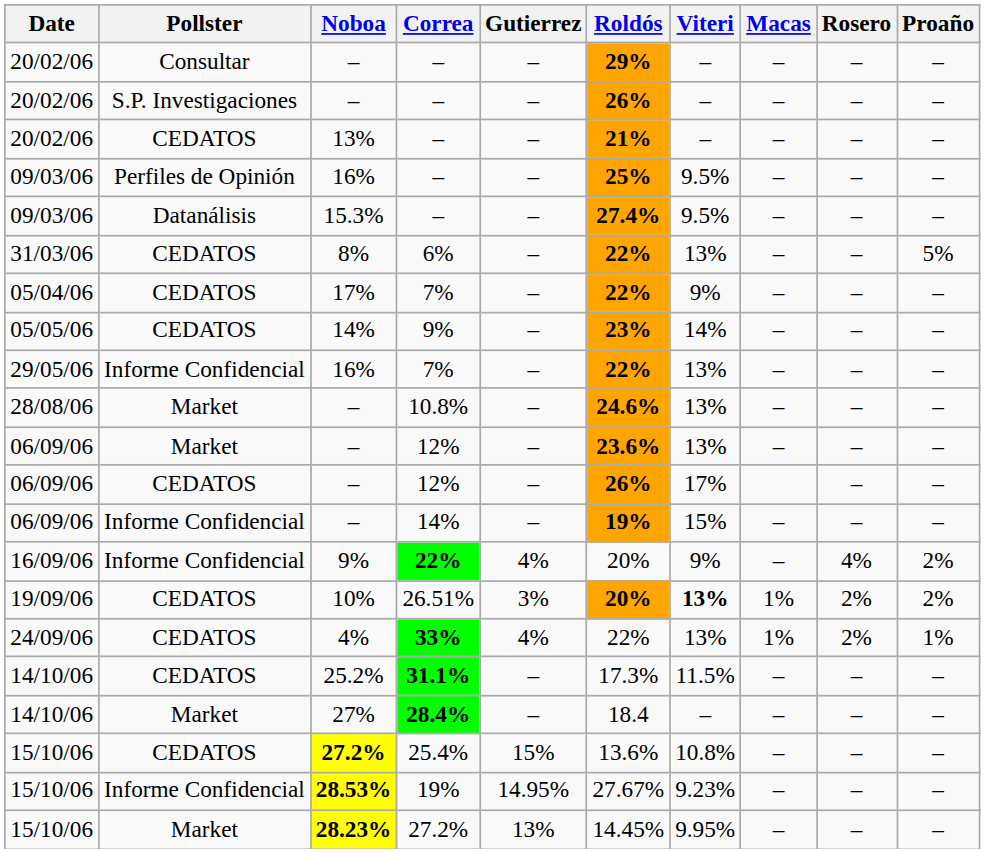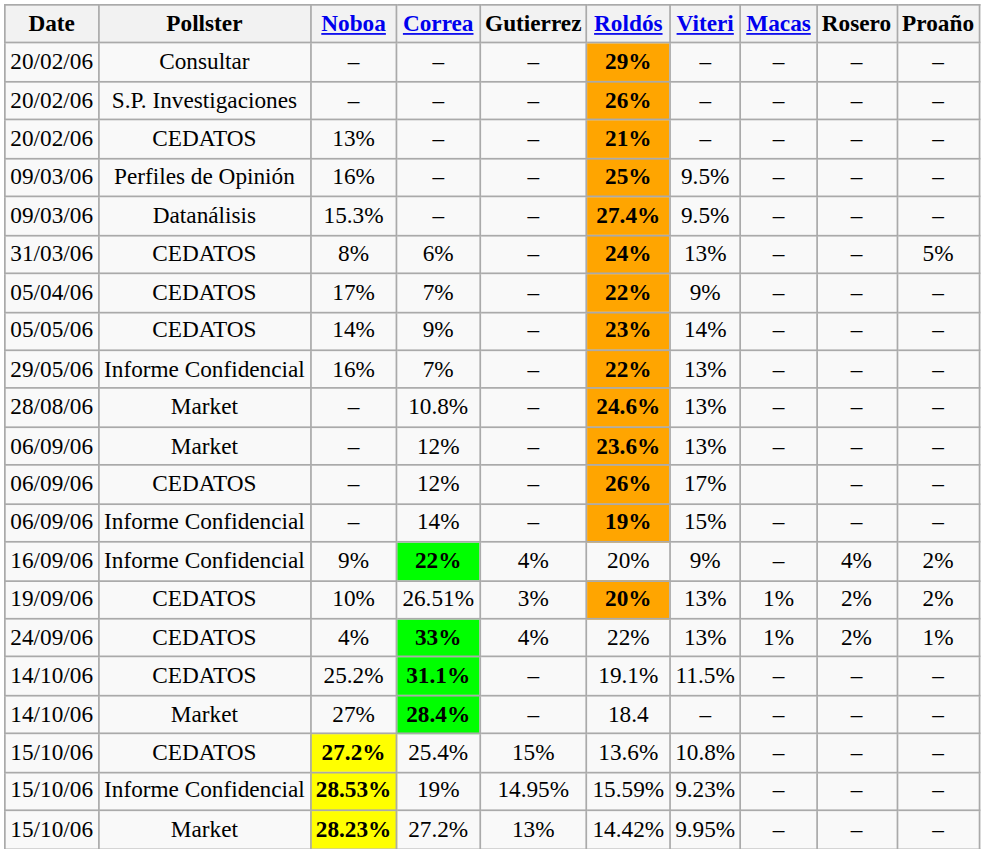 <table class="wikitable" style="font-size:85%;text-align:center;">
 <tr>
 <th>Date</th>
 <th>Pollster</th>
 <th><a href='#'>Noboa</a></th>
 <th><a href='#'>Correa</a></th>
 <th>Gutierrez</th>
 <th><a href='#'>Roldós</a></th>
 <th><a href='#'>Viteri</a></th>
 <th><a href='#'>Macas</a></th>
 <th>Rosero</th>
 <th>Proaño</th>
 </tr>
 <tr>
 <td>20/02/06</td>
 <td>Consultar</td>
 <td>–</td>
 <td>–</td>
 <td>–</td>
 <td style="background:orange"><strong>29%</strong></td>
 <td>–</td>
 <td>–</td>
 <td>–</td>
 <td>–</td>
 </tr>
 <tr>
 <td>20/02/06</td>
 <td>S.P. Investigaciones</td>
 <td>–</td>
 <td>–</td>
 <td>–</td>
 <td style="background:orange"><strong>26%</strong></td>
 <td>–</td>
 <td>–</td>
 <td>–</td>
 <td>–</td>
 </tr>
 <tr>
 <td>20/02/06</td>
 <td>CEDATOS</td>
 <td>13%</td>
 <td>–</td>
 <td>–</td>
 <td style="background:orange"><strong>21%</strong></td>
 <td>–</td>
 <td>–</td>
 <td>–</td>
 <td>–</td>
 </tr>
 <tr>
 <td>09/03/06</td>
 <td>Perfiles de Opinión</td>
 <td>16%</td>
 <td>–</td>
 <td>–</td>
 <td style="background:orange"><strong>25%</strong></td>
 <td>9.5%</td>
 <td>–</td>
 <td>–</td>
 <td>–</td>
 </tr>
 <tr>
 <td>09/03/06</td>
 <td>Datanálisis</td>
 <td>15.3%</td>
 <td>–</td>
 <td>–</td>
 <td style="background:orange"><strong>27.4%</strong></td>
 <td>9.5%</td>
 <td>–</td>
 <td>–</td>
 <td>–</td>
 </tr>
 <tr>
 <td>31/03/06</td>
 <td>CEDATOS</td>
 <td>8%</td>
 <td>6%</td>
 <td>–</td>
-<td style="background:orange"><strong>22%</strong></td>
+<td style="background:orange"><strong>24%</strong></td>
 <td>13%</td>
 <td>–</td>
 <td>–</td>
 <td>5%</td>
 </tr>
 <tr>
 <td>05/04/06</td>
 <td>CEDATOS</td>
 <td>17%</td>
 <td>7%</td>
 <td>–</td>
 <td style="background:orange"><strong>22%</strong></td>
 <td>9%</td>
 <td>–</td>
 <td>–</td>
 <td>–</td>
 </tr>
 <tr>
 <td>05/05/06</td>
 <td>CEDATOS</td>
 <td>14%</td>
 <td>9%</td>
 <td>–</td>
 <td style="background:orange"><strong>23%</strong></td>
 <td>14%</td>
 <td>–</td>
 <td>–</td>
 <td>–</td>
 </tr>
 <tr>
 <td>29/05/06</td>
 <td>Informe Confidencial</td>
 <td>16%</td>
 <td>7%</td>
 <td>–</td>
 <td style="background:orange"><strong>22%</strong></td>
 <td>13%</td>
 <td>–</td>
 <td>–</td>
 <td>–</td>
 </tr>
 <tr>
 <td>28/08/06</td>
 <td>Market</td>
 <td>–</td>
 <td>10.8%</td>
 <td>–</td>
 <td style="background:orange"><strong>24.6%</strong></td>
 <td>13%</td>
 <td>–</td>
 <td>–</td>
 <td>–</td>
 </tr>
 <tr>
 <td>06/09/06</td>
 <td>Market</td>
 <td>–</td>
 <td>12%</td>
 <td>–</td>
 <td style="background:orange"><strong>23.6%</strong></td>
 <td>13%</td>
 <td>–</td>
 <td>–</td>
 <td>–</td>
 </tr>
 <tr>
 <td>06/09/06</td>
 <td>CEDATOS</td>
 <td>–</td>
 <td>12%</td>
 <td>–</td>
 <td style="background:orange"><strong>26%</strong></td>
 <td>17%</td>
 <td></td>
 <td>–</td>
 <td>–</td>
 </tr>
 <tr>
 <td>06/09/06</td>
 <td>Informe Confidencial</td>
 <td>–</td>
 <td>14%</td>
 <td>–</td>
 <td style="background:orange"><strong>19%</strong></td>
 <td>15%</td>
 <td>–</td>
 <td>–</td>
 <td>–</td>
 </tr>
 <tr>
 <td>16/09/06</td>
 <td>Informe Confidencial</td>
 <td>9%</td>
 <td style="background:lime"><strong>22%</strong></td>
 <td>4%</td>
 <td>20%</td>
 <td>9%</td>
 <td>–</td>
 <td>4%</td>
 <td>2%</td>
 </tr>
 <tr>
 <td>19/09/06</td>
 <td>CEDATOS</td>
 <td>10%</td>
 <td>26.51%</td>
 <td>3%</td>
 <td style="background:orange"><strong>20%</strong></td>
-<td><strong>13%</strong></td>
+<td>13%</td>
 <td>1%</td>
 <td>2%</td>
 <td>2%</td>
 </tr>
 <tr>
 <td>24/09/06</td>
 <td>CEDATOS</td>
 <td>4%</td>
 <td style="background:lime"><strong>33%</strong></td>
 <td>4%</td>
 <td>22%</td>
 <td>13%</td>
 <td>1%</td>
 <td>2%</td>
 <td>1%</td>
 </tr>
 <tr>
 <td>14/10/06</td>
 <td>CEDATOS</td>
 <td>25.2%</td>
 <td style="background:lime"><strong>31.1%</strong></td>
 <td>–</td>
-<td>17.3%</td>
+<td>19.1%</td>
 <td>11.5%</td>
 <td>–</td>
 <td>–</td>
 <td>–</td>
 </tr>
 <tr>
 <td>14/10/06</td>
 <td>Market</td>
 <td>27%</td>
 <td style="background:lime"><strong>28.4%</strong></td>
 <td>–</td>
 <td>18.4</td>
 <td>–</td>
 <td>–</td>
 <td>–</td>
 <td>–</td>
 </tr>
 <tr>
 <td>15/10/06</td>
 <td>CEDATOS</td>
 <td style="background:yellow"><strong>27.2%</strong></td>
 <td>25.4%</td>
 <td>15%</td>
 <td>13.6%</td>
 <td>10.8%</td>
 <td>–</td>
 <td>–</td>
 <td>–</td>
 </tr>
 <tr>
 <td>15/10/06</td>
 <td>Informe Confidencial</td>
 <td style="background:yellow"><strong>28.53%</strong></td>
 <td>19%</td>
 <td>14.95%</td>
-<td>27.67%</td>
+<td>15.59%</td>
 <td>9.23%</td>
 <td>–</td>
 <td>–</td>
 <td>–</td>
 </tr>
 <tr>
 <td>15/10/06</td>
 <td>Market</td>
 <td style="background:yellow"><strong>28.23%</strong></td>
 <td>27.2%</td>
 <td>13%</td>
-<td>14.45%</td>
+<td>14.42%</td>
 <td>9.95%</td>
 <td>–</td>
 <td>–</td>
 <td>–</td>
 </tr>
 <tr>
 </tr>
 </table>
